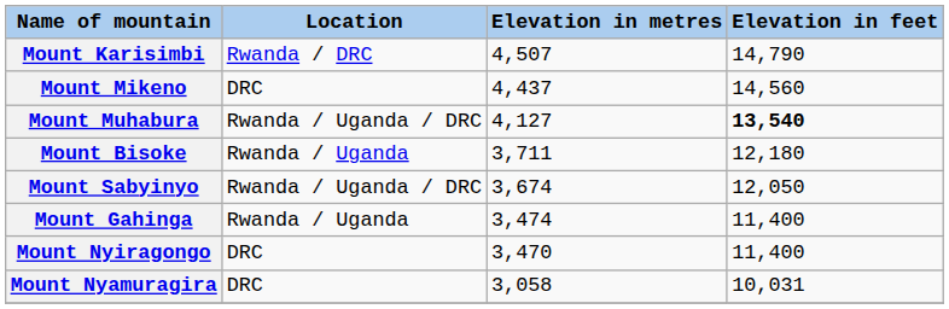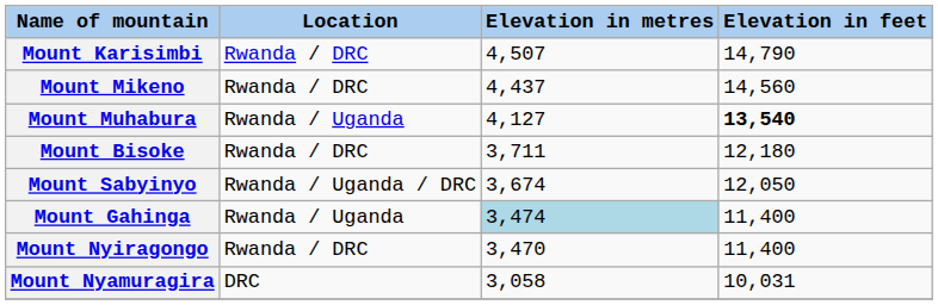 <table class="wikitable">
 <tr>
 <th style="background-color:#ABCDEF;">Name of mountain</th>
 <th style="background-color:#ABCDEF;">Location</th>
 <th style="background-color:#ABCDEF;">Elevation in metres</th>
 <th style="background-color:#ABCDEF;">Elevation in feet</th>
 </tr>
 <tr>
 <th><a href='#'>Mount Karisimbi</a></th>
 <td><a href='#'>Rwanda</a> / <a href='#'>DRC</a></td>
 <td>4,507</td>
 <td>14,790</td>
 </tr>
 <tr>
 <th><a href='#'>Mount Mikeno</a></th>
-<td>DRC</td>
+<td>Rwanda / DRC</td>
 <td>4,437</td>
 <td>14,560</td>
 </tr>
 <tr>
 <th><a href='#'>Mount Muhabura</a></th>
-<td>Rwanda / Uganda / DRC</td>
+<td>Rwanda / <a href='#'>Uganda</a></td>
 <td>4,127</td>
 <td><strong>13,540</strong></td>
 </tr>
 <tr>
 <th><a href='#'>Mount Bisoke</a></th>
-<td>Rwanda / <a href='#'>Uganda</a></td>
+<td>Rwanda / DRC</td>
 <td>3,711</td>
 <td>12,180</td>
 </tr>
 <tr>
 <th><a href='#'>Mount Sabyinyo</a></th>
 <td>Rwanda / Uganda / DRC</td>
 <td>3,674</td>
 <td>12,050</td>
 </tr>
 <tr>
 <th><a href='#'>Mount Gahinga</a></th>
 <td>Rwanda / Uganda</td>
-<td>3,474</td>
+<td style="background: lightblue;">3,474</td>
 <td>11,400</td>
 </tr>
 <tr>
 <th><a href='#'>Mount Nyiragongo</a></th>
-<td>DRC</td>
+<td>Rwanda / DRC</td>
 <td>3,470</td>
 <td>11,400</td>
 </tr>
 <tr>
 <th><a href='#'>Mount Nyamuragira</a></th>
 <td>DRC</td>
 <td>3,058</td>
 <td>10,031</td>
 </tr>
 <tr>
 </tr>
 <tr>
 </tr>
 </table>
